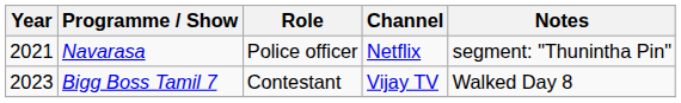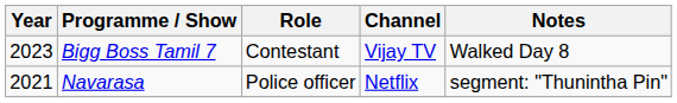 <table class="wikitable" style="font-size: 95%;">
 <tr>
 <th>Year</th>
 <th>Programme / Show</th>
 <th>Role</th>
 <th>Channel</th>
 <th>Notes</th>
 </tr>
 <tr>
+<td>2023</td>
+<td><em><a href='#'> Bigg Boss Tamil 7</a></em></td>
+<td>Contestant</td>
+<td><a href='#'>Vijay TV</a></td>
+<td>Walked Day 8</td>
+</tr>
+<tr>
 <td>2021</td>
 <td><em><a href='#'>Navarasa</a></em></td>
 <td>Police officer</td>
 <td><a href='#'>Netflix</a></td>
 <td>segment: "Thunintha Pin"</td>
 </tr>
 <tr>
-<td>2023</td>
-<td><em><a href='#'> Bigg Boss Tamil 7</a></em></td>
-<td>Contestant</td>
-<td><a href='#'>Vijay TV</a></td>
-<td>Walked Day 8</td>
-</tr>
-<tr>
 </tr>
 </table>
